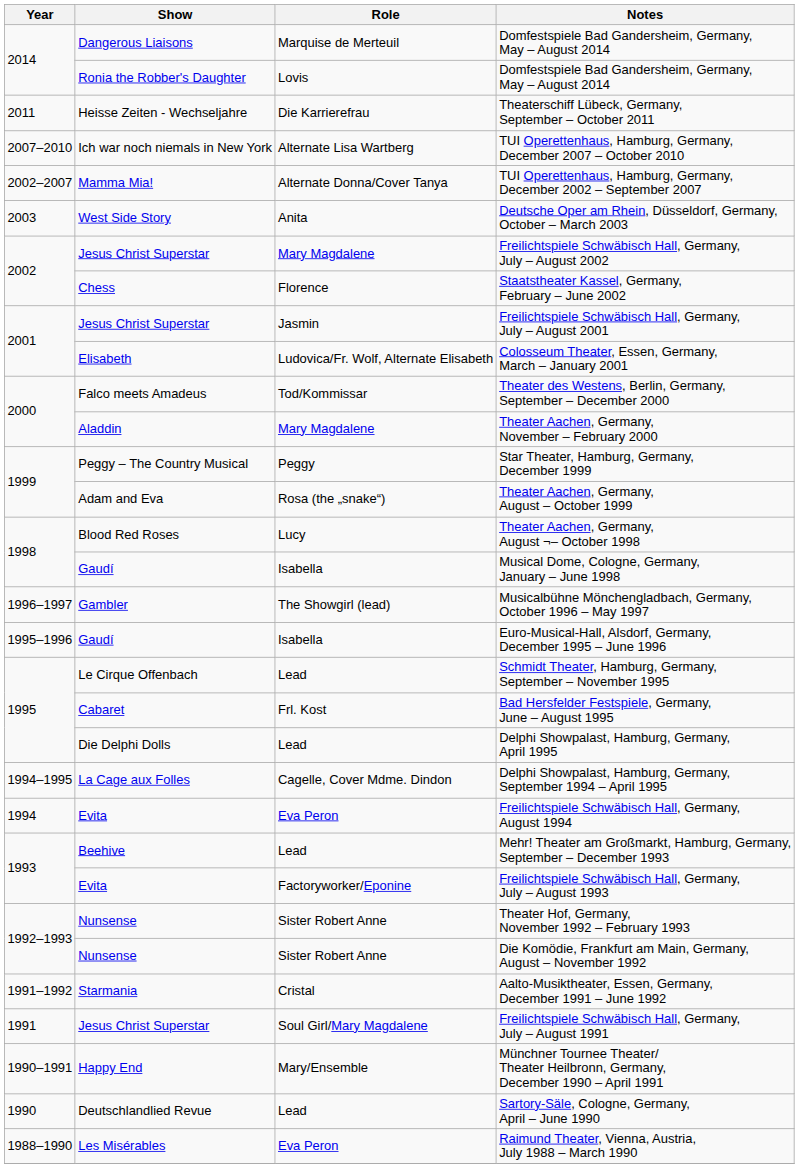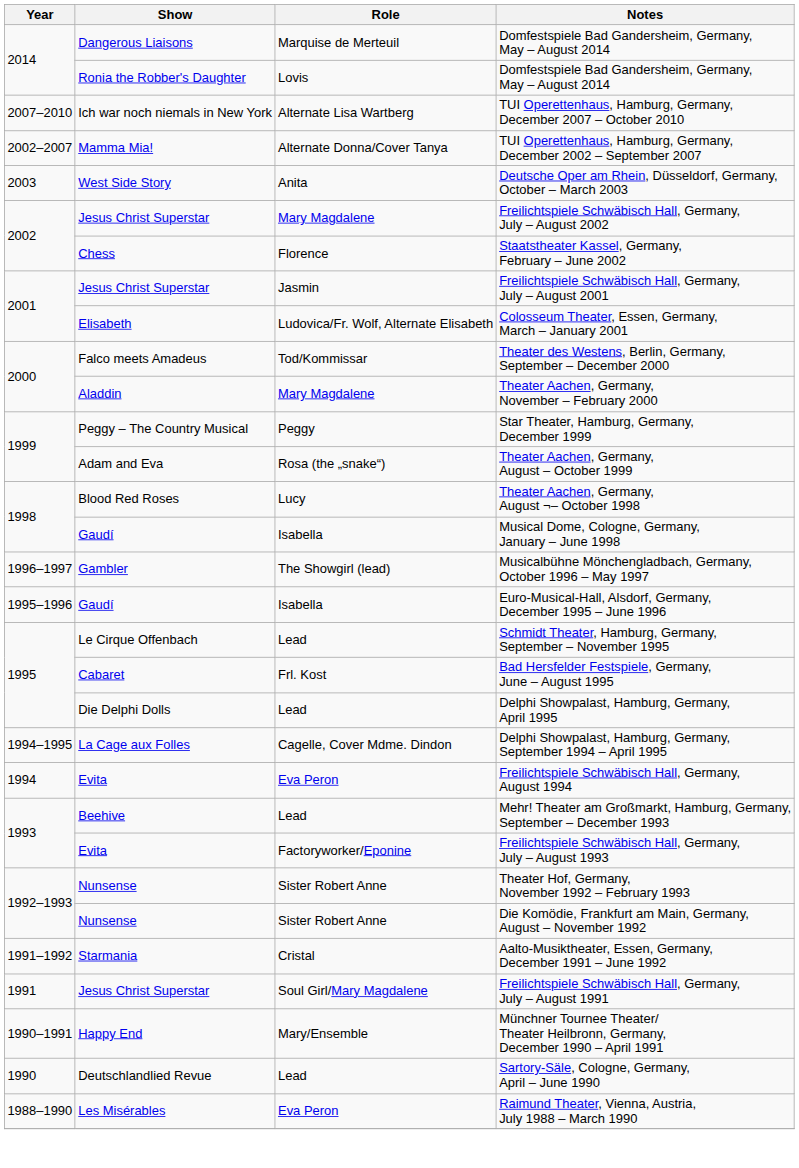 <table class="wikitable sortable">
 <tr>
 <th>Year</th>
 <th>Show</th>
 <th>Role</th>
 <th class="unsortable">Notes</th>
 </tr>
 <tr>
 <td rowspan="2">2014</td>
 <td><a href='#'>Dangerous Liaisons</a></td>
 <td>Marquise de Merteuil</td>
 <td>Domfestspiele Bad Gandersheim, Germany, <br> May – August 2014</td>
 </tr>
 <tr>
 <td><a href='#'>Ronia the Robber's Daughter</a></td>
 <td>Lovis</td>
 <td>Domfestspiele Bad Gandersheim, Germany, <br> May – August 2014</td>
-</tr>
-<tr>
-<td>2011</td>
-<td>Heisse Zeiten - Wechseljahre</td>
-<td>Die Karrierefrau</td>
-<td>Theaterschiff Lübeck, Germany, <br> September – October 2011</td>
 </tr>
 <tr>
 <td>2007–2010</td>
 <td>Ich war noch niemals in New York</td>
 <td>Alternate Lisa Wartberg</td>
 <td>TUI <a href='#'>Operettenhaus</a>, Hamburg, Germany, <br> December 2007 – October 2010</td>
 </tr>
 <tr>
 <td>2002–2007</td>
 <td><a href='#'>Mamma Mia!</a></td>
 <td>Alternate Donna/Cover Tanya</td>
 <td>TUI <a href='#'>Operettenhaus</a>, Hamburg, Germany, <br> December 2002 – September 2007</td>
 </tr>
 <tr>
 <td>2003</td>
 <td><a href='#'>West Side Story</a></td>
 <td>Anita</td>
 <td><a href='#'>Deutsche Oper am Rhein</a>, Düsseldorf, Germany, <br> October – March 2003</td>
 </tr>
 <tr>
 <td rowspan="2">2002</td>
 <td><a href='#'>Jesus Christ Superstar</a></td>
 <td><a href='#'>Mary Magdalene</a></td>
 <td><a href='#'>Freilichtspiele Schwäbisch Hall</a>, Germany, <br> July – August 2002</td>
 </tr>
 <tr>
 <td><a href='#'>Chess</a></td>
 <td>Florence</td>
 <td><a href='#'>Staatstheater Kassel</a>, Germany, <br> February – June 2002</td>
 </tr>
 <tr>
 <td rowspan="2">2001</td>
 <td><a href='#'>Jesus Christ Superstar</a></td>
 <td>Jasmin</td>
 <td><a href='#'>Freilichtspiele Schwäbisch Hall</a>, Germany, <br> July – August 2001</td>
 </tr>
 <tr>
 <td><a href='#'>Elisabeth</a></td>
 <td>Ludovica/Fr. Wolf, Alternate Elisabeth</td>
 <td><a href='#'>Colosseum Theater</a>, Essen, Germany, <br> March – January 2001</td>
 </tr>
 <tr>
 <td rowspan="2">2000</td>
 <td>Falco meets Amadeus</td>
 <td>Tod/Kommissar</td>
 <td><a href='#'>Theater des Westens</a>, Berlin, Germany, <br> September – December 2000</td>
 </tr>
 <tr>
 <td><a href='#'>Aladdin</a></td>
 <td><a href='#'>Mary Magdalene</a></td>
 <td><a href='#'>Theater Aachen</a>, Germany, <br> November – February 2000</td>
 </tr>
 <tr>
 <td rowspan="2">1999</td>
 <td>Peggy – The Country Musical</td>
 <td>Peggy</td>
 <td>Star Theater, Hamburg, Germany, <br> December 1999</td>
 </tr>
 <tr>
 <td>Adam and Eva</td>
 <td>Rosa (the „snake“)</td>
 <td><a href='#'>Theater Aachen</a>, Germany, <br> August – October 1999</td>
 </tr>
 <tr>
 <td rowspan="2">1998</td>
 <td>Blood Red Roses</td>
 <td>Lucy</td>
 <td><a href='#'>Theater Aachen</a>, Germany, <br> August ¬– October 1998</td>
 </tr>
 <tr>
 <td><a href='#'>Gaudí</a></td>
 <td>Isabella</td>
 <td>Musical Dome, Cologne, Germany, <br> January – June 1998</td>
 </tr>
 <tr>
 <td>1996–1997</td>
 <td><a href='#'>Gambler</a></td>
 <td>The Showgirl (lead)</td>
 <td>Musicalbühne Mönchengladbach, Germany, <br> October 1996 – May 1997</td>
 </tr>
 <tr>
 <td>1995–1996</td>
 <td><a href='#'>Gaudí</a></td>
 <td>Isabella</td>
 <td>Euro-Musical-Hall, Alsdorf, Germany, <br> December 1995 – June 1996</td>
 </tr>
 <tr>
 <td rowspan="3">1995</td>
 <td>Le Cirque Offenbach</td>
 <td>Lead</td>
 <td><a href='#'>Schmidt Theater</a>, Hamburg, Germany, <br> September – November 1995</td>
 </tr>
 <tr>
 <td><a href='#'>Cabaret</a></td>
 <td>Frl. Kost</td>
 <td><a href='#'>Bad Hersfelder Festspiele</a>, Germany, <br> June – August 1995</td>
 </tr>
 <tr>
 <td>Die Delphi Dolls</td>
 <td>Lead</td>
 <td>Delphi Showpalast, Hamburg, Germany, <br> April 1995</td>
 </tr>
 <tr>
 <td>1994–1995</td>
 <td><a href='#'>La Cage aux Folles</a></td>
 <td>Cagelle, Cover Mdme. Dindon</td>
 <td>Delphi Showpalast, Hamburg, Germany, <br> September 1994 – April 1995</td>
 </tr>
 <tr>
 <td>1994</td>
 <td><a href='#'>Evita</a></td>
 <td><a href='#'>Eva Peron</a></td>
 <td><a href='#'>Freilichtspiele Schwäbisch Hall</a>, Germany, <br> August 1994</td>
 </tr>
 <tr>
 <td rowspan="2">1993</td>
 <td><a href='#'>Beehive</a></td>
 <td>Lead</td>
 <td>Mehr! Theater am Großmarkt, Hamburg, Germany, <br> September – December 1993</td>
 </tr>
 <tr>
 <td><a href='#'>Evita</a></td>
 <td>Factoryworker/<a href='#'>Eponine</a></td>
 <td><a href='#'>Freilichtspiele Schwäbisch Hall</a>, Germany, <br>  July – August 1993</td>
 </tr>
 <tr>
 <td rowspan="2">1992–1993</td>
 <td><a href='#'>Nunsense</a></td>
 <td>Sister Robert Anne</td>
 <td>Theater Hof, Germany, <br>  November 1992 – February 1993</td>
 </tr>
 <tr>
 <td><a href='#'>Nunsense</a></td>
 <td>Sister Robert Anne</td>
 <td>Die Komödie, Frankfurt am Main, Germany, <br> August – November 1992</td>
 </tr>
 <tr>
 <td>1991–1992</td>
 <td><a href='#'>Starmania</a></td>
 <td>Cristal</td>
 <td>Aalto-Musiktheater, Essen, Germany, <br> December 1991 – June 1992</td>
 </tr>
 <tr>
 <td>1991</td>
 <td><a href='#'>Jesus Christ Superstar</a></td>
 <td>Soul Girl/<a href='#'>Mary Magdalene</a></td>
 <td><a href='#'>Freilichtspiele Schwäbisch Hall</a>, Germany, <br> July – August 1991</td>
 </tr>
 <tr>
 <td>1990–1991</td>
 <td><a href='#'>Happy End</a></td>
 <td>Mary/Ensemble</td>
 <td>Münchner Tournee Theater/ <br> Theater Heilbronn, Germany, <br> December 1990 – April 1991</td>
 </tr>
 <tr>
 <td>1990</td>
 <td>Deutschlandlied Revue</td>
 <td>Lead</td>
 <td><a href='#'>Sartory-Säle</a>, Cologne, Germany, <br> April – June 1990</td>
 </tr>
 <tr>
 <td>1988–1990</td>
 <td><a href='#'>Les Misérables</a></td>
 <td><a href='#'>Eva Peron</a></td>
 <td><a href='#'>Raimund Theater</a>, Vienna, Austria, <br> July 1988 – March 1990</td>
 </tr>
 <tr>
 </tr>
 </table>
